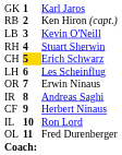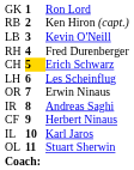 <table style="font-size: 90%" cellspacing="0" cellpadding="0">
 <tr>
 <th width="25"></th>
 <th width="25"></th>
 </tr>
 <tr>
 <td>GK</td>
 <td><strong>1</strong></td>
-<td> <a href='#'>Karl Jaros</a></td>
+<td> <a href='#'>Ron Lord</a></td>
 </tr>
 <tr>
 <td>RB</td>
 <td><strong>2</strong></td>
 <td> Ken Hiron <em>(capt.)</em></td>
 </tr>
 <tr>
 <td>LB</td>
 <td><strong>3</strong></td>
 <td> <a href='#'>Kevin O'Neill</a></td>
 </tr>
 <tr>
 <td>RH</td>
 <td><strong>4</strong></td>
-<td> <a href='#'>Stuart Sherwin</a></td>
+<td> Fred Durenberger</td>
 </tr>
 <tr>
 <td>CH</td>
 <td style="background: gold;"><strong>5</strong></td>
 <td> <a href='#'>Erich Schwarz</a></td>
 </tr>
 <tr>
 <td>LH</td>
 <td><strong>6</strong></td>
 <td> <a href='#'>Les Scheinflug</a></td>
 </tr>
 <tr>
 <td>OR</td>
 <td><strong>7</strong></td>
 <td> Erwin Ninaus</td>
 </tr>
 <tr>
 <td>IR</td>
 <td><strong>8</strong></td>
 <td> <a href='#'>Andreas Saghi</a></td>
 </tr>
 <tr>
 <td>CF</td>
 <td><strong>9</strong></td>
 <td> <a href='#'>Herbert Ninaus</a></td>
 </tr>
 <tr>
 <td>IL</td>
 <td><strong>10</strong></td>
-<td> <a href='#'>Ron Lord</a></td>
+<td> <a href='#'>Karl Jaros</a></td>
 </tr>
 <tr>
 <td>OL</td>
 <td><strong>11</strong></td>
-<td> Fred Durenberger</td>
+<td> <a href='#'>Stuart Sherwin</a></td>
 </tr>
 <tr>
 <td colspan=4><strong>Coach:</strong></td>
 </tr>
 <tr>
 <td colspan=4></td>
 </tr>
 </table>
